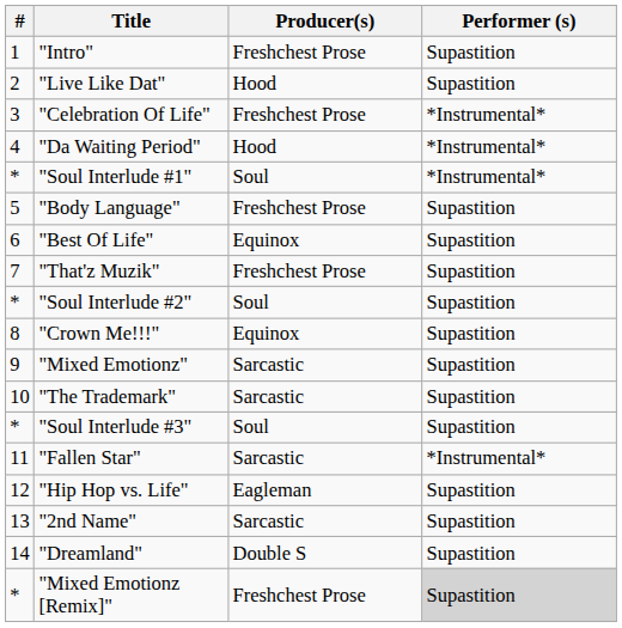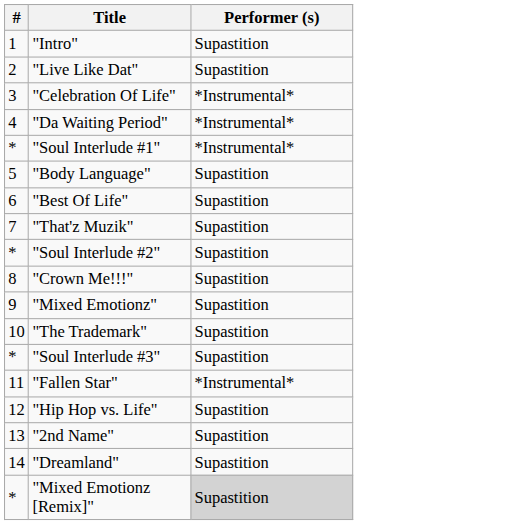 <table class="wikitable">
 <tr>
 <th>#</th>
 <th width="150">Title</th>
-<th width="150">Producer(s)</th>
 <th width="150">Performer (s)</th>
 </tr>
 <tr>
 <td>1</td>
 <td>"Intro"</td>
-<td>Freshchest Prose</td>
 <td>Supastition</td>
 </tr>
 <tr>
 <td>2</td>
 <td>"Live Like Dat"</td>
-<td>Hood</td>
 <td>Supastition</td>
 </tr>
 <tr>
 <td>3</td>
 <td>"Celebration Of Life"</td>
-<td>Freshchest Prose</td>
 <td>*Instrumental*</td>
 </tr>
 <tr>
 <td>4</td>
 <td>"Da Waiting Period"</td>
-<td>Hood</td>
 <td>*Instrumental*</td>
 </tr>
 <tr>
 <td>*</td>
 <td>"Soul Interlude #1"</td>
-<td>Soul</td>
 <td>*Instrumental*</td>
 </tr>
 <tr>
 <td>5</td>
 <td>"Body Language"</td>
-<td>Freshchest Prose</td>
 <td>Supastition</td>
 </tr>
 <tr>
 <td>6</td>
 <td>"Best Of Life"</td>
-<td>Equinox</td>
 <td>Supastition</td>
 </tr>
 <tr>
 <td>7</td>
 <td>"That'z Muzik"</td>
-<td>Freshchest Prose</td>
 <td>Supastition</td>
 </tr>
 <tr>
 <td>*</td>
 <td>"Soul Interlude #2"</td>
-<td>Soul</td>
 <td>Supastition</td>
 </tr>
 <tr>
 <td>8</td>
 <td>"Crown Me!!!"</td>
-<td>Equinox</td>
 <td>Supastition</td>
 </tr>
 <tr>
 <td>9</td>
 <td>"Mixed Emotionz"</td>
-<td>Sarcastic</td>
 <td>Supastition</td>
 </tr>
 <tr>
 <td>10</td>
 <td>"The Trademark"</td>
-<td>Sarcastic</td>
 <td>Supastition</td>
 </tr>
 <tr>
 <td>*</td>
 <td>"Soul Interlude #3"</td>
-<td>Soul</td>
 <td>Supastition</td>
 </tr>
 <tr>
 <td>11</td>
 <td>"Fallen Star"</td>
-<td>Sarcastic</td>
 <td>*Instrumental*</td>
 </tr>
 <tr>
 <td>12</td>
 <td>"Hip Hop vs. Life"</td>
-<td>Eagleman</td>
 <td>Supastition</td>
 </tr>
 <tr>
 <td>13</td>
 <td>"2nd Name"</td>
-<td>Sarcastic</td>
 <td>Supastition</td>
 </tr>
 <tr>
 <td>14</td>
 <td>"Dreamland"</td>
-<td>Double S</td>
 <td>Supastition</td>
 </tr>
 <tr>
 <td>*</td>
 <td>"Mixed Emotionz [Remix]"</td>
-<td>Freshchest Prose</td>
 <td style="background: lightgrey;">Supastition</td>
 </tr>
 </table>
